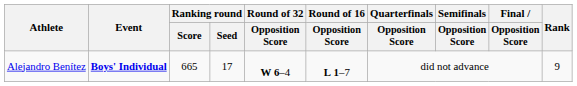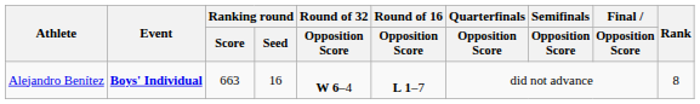 <table class="wikitable" style="font-size:90%;">
 <tr>
 <th rowspan="2">Athlete</th>
 <th rowspan="2">Event</th>
 <th colspan="2">Ranking round</th>
 <th>Round of 32</th>
 <th>Round of 16</th>
 <th>Quarterfinals</th>
 <th>Semifinals</th>
 <th>Final / </th>
 <th rowspan=2>Rank</th>
 </tr>
 <tr style="font-size:95%">
 <th>Score</th>
 <th>Seed</th>
 <th>Opposition<br>Score</th>
 <th>Opposition<br>Score</th>
 <th>Opposition<br>Score</th>
 <th>Opposition<br>Score</th>
 <th>Opposition<br>Score</th>
 </tr>
 <tr align=center>
 <td align=left><a href='#'>Alejandro Benítez</a></td>
 <td><strong><a href='#'>Boys' Individual</a></strong></td>
-<td>665</td>
-<td>17</td>
+<td>663</td>
+<td>16</td>
 <td><br><strong>W</strong> <strong>6</strong>–4</td>
 <td><br><strong>L</strong> <strong>1</strong>–7</td>
 <td colspan=3>did not advance</td>
-<td>9</td>
+<td>8</td>
 </tr>
 </table>
